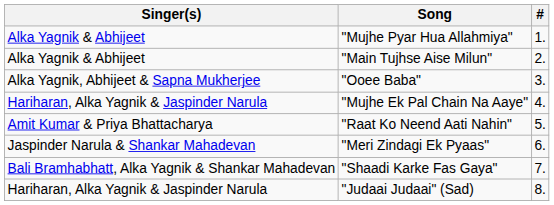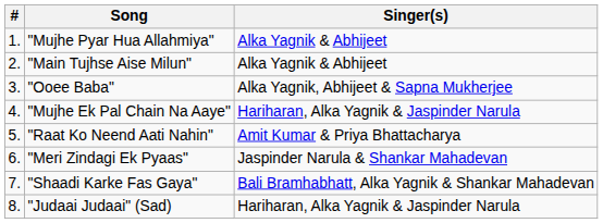 <table class="wikitable sortable">
 <tr>
+<th>#</th>
+<th>Song</th>
 <th>Singer(s)</th>
-<th>Song</th>
-<th>#</th>
 </tr>
 <tr>
+<td>1.</td>
+<td>"Mujhe Pyar Hua Allahmiya"</td>
 <td><a href='#'>Alka Yagnik</a> & <a href='#'>Abhijeet</a></td>
-<td>"Mujhe Pyar Hua Allahmiya"</td>
-<td>1.</td>
 </tr>
 <tr>
+<td>2.</td>
+<td>"Main Tujhse Aise Milun"</td>
 <td>Alka Yagnik & Abhijeet</td>
-<td>"Main Tujhse Aise Milun"</td>
-<td>2.</td>
 </tr>
 <tr>
+<td>3.</td>
+<td>"Ooee Baba"</td>
 <td>Alka Yagnik, Abhijeet & <a href='#'>Sapna Mukherjee</a></td>
-<td>"Ooee Baba"</td>
-<td>3.</td>
 </tr>
 <tr>
+<td>4.</td>
+<td>"Mujhe Ek Pal Chain Na Aaye"</td>
 <td><a href='#'>Hariharan</a>, Alka Yagnik & <a href='#'>Jaspinder Narula</a></td>
-<td>"Mujhe Ek Pal Chain Na Aaye"</td>
-<td>4.</td>
 </tr>
 <tr>
+<td>5.</td>
+<td>"Raat Ko Neend Aati Nahin"</td>
 <td><a href='#'>Amit Kumar</a> & Priya Bhattacharya</td>
-<td>"Raat Ko Neend Aati Nahin"</td>
-<td>5.</td>
 </tr>
 <tr>
+<td>6.</td>
+<td>"Meri Zindagi Ek Pyaas"</td>
 <td>Jaspinder Narula & <a href='#'>Shankar Mahadevan</a></td>
-<td>"Meri Zindagi Ek Pyaas"</td>
-<td>6.</td>
 </tr>
 <tr>
+<td>7.</td>
+<td>"Shaadi Karke Fas Gaya"</td>
 <td><a href='#'>Bali Bramhabhatt</a>, Alka Yagnik & Shankar Mahadevan</td>
-<td>"Shaadi Karke Fas Gaya"</td>
-<td>7.</td>
 </tr>
 <tr>
+<td>8.</td>
+<td>"Judaai Judaai" (Sad)</td>
 <td>Hariharan, Alka Yagnik & Jaspinder Narula</td>
-<td>"Judaai Judaai" (Sad)</td>
-<td>8.</td>
 </tr>
 </table>
